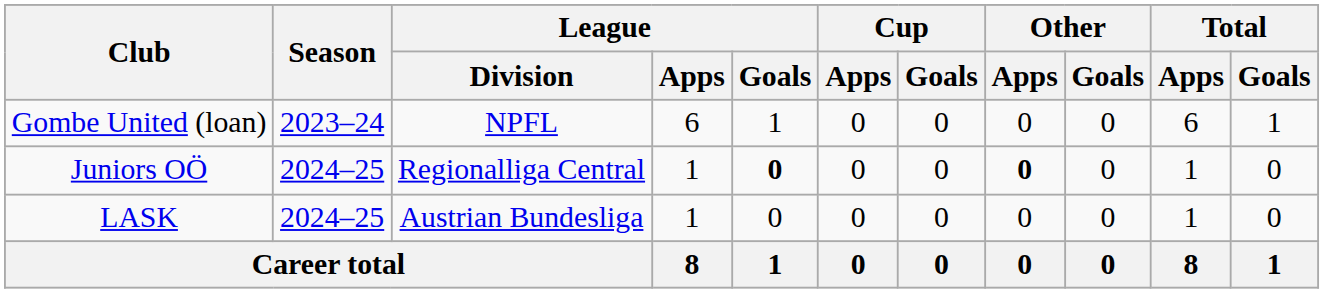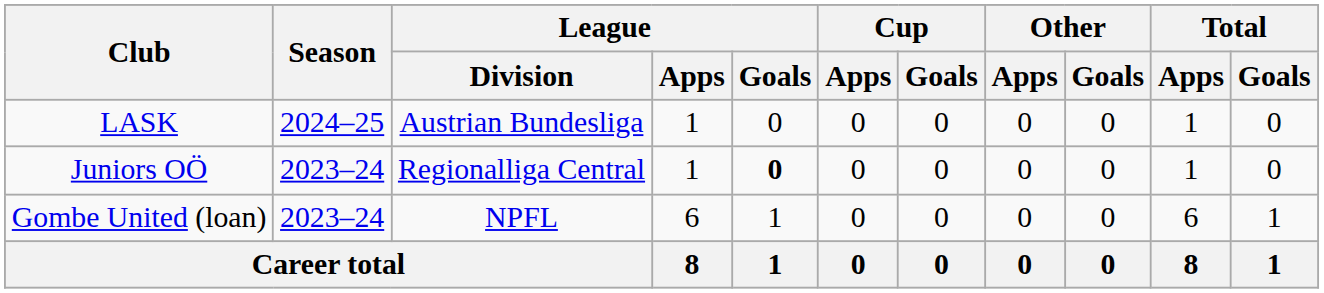 <table class=wikitable style=text-align:center>
 <tr>
 <th rowspan="2">Club</th>
 <th rowspan="2">Season</th>
 <th colspan="3">League</th>
 <th colspan="2">Cup</th>
 <th colspan="2">Other</th>
 <th colspan="2">Total</th>
 </tr>
 <tr>
 <th>Division</th>
 <th>Apps</th>
 <th>Goals</th>
 <th>Apps</th>
 <th>Goals</th>
 <th>Apps</th>
 <th>Goals</th>
 <th>Apps</th>
 <th>Goals</th>
 </tr>
 <tr>
+<td><a href='#'>LASK</a></td>
+<td><a href='#'>2024–25</a></td>
+<td><a href='#'>Austrian Bundesliga</a></td>
+<td>1</td>
+<td>0</td>
+<td>0</td>
+<td>0</td>
+<td>0</td>
+<td>0</td>
+<td>1</td>
+<td>0</td>
+</tr>
+<tr>
+<td><a href='#'>Juniors OÖ</a></td>
+<td><a href='#'>2023–24</a></td>
+<td><a href='#'>Regionalliga Central</a></td>
+<td>1</td>
+<td><strong>0</strong></td>
+<td>0</td>
+<td>0</td>
+<td>0</td>
+<td>0</td>
+<td>1</td>
+<td>0</td>
+</tr>
+<tr>
 <td><a href='#'>Gombe United</a> (loan)</td>
 <td><a href='#'>2023–24</a></td>
 <td><a href='#'>NPFL</a></td>
 <td>6</td>
 <td>1</td>
 <td>0</td>
 <td>0</td>
 <td>0</td>
 <td>0</td>
 <td>6</td>
 <td>1</td>
 </tr>
 <tr>
-<td><a href='#'>Juniors OÖ</a></td>
-<td><a href='#'>2024–25</a></td>
-<td><a href='#'>Regionalliga Central</a></td>
-<td>1</td>
-<td><strong>0</strong></td>
-<td>0</td>
-<td>0</td>
-<td><strong>0</strong></td>
-<td>0</td>
-<td>1</td>
-<td>0</td>
-</tr>
-<tr>
-<td><a href='#'>LASK</a></td>
-<td><a href='#'>2024–25</a></td>
-<td><a href='#'>Austrian Bundesliga</a></td>
-<td>1</td>
-<td>0</td>
-<td>0</td>
-<td>0</td>
-<td>0</td>
-<td>0</td>
-<td>1</td>
-<td>0</td>
-</tr>
-<tr>
 <th colspan="3">Career total</th>
 <th>8</th>
 <th>1</th>
 <th>0</th>
 <th>0</th>
 <th>0</th>
 <th>0</th>
 <th>8</th>
 <th>1</th>
 </tr>
 </table>
